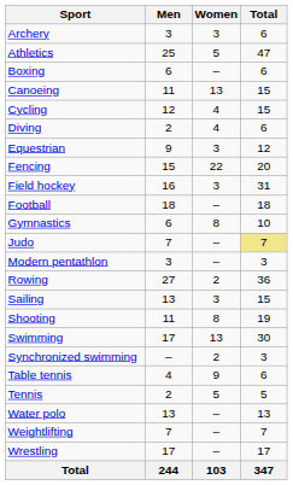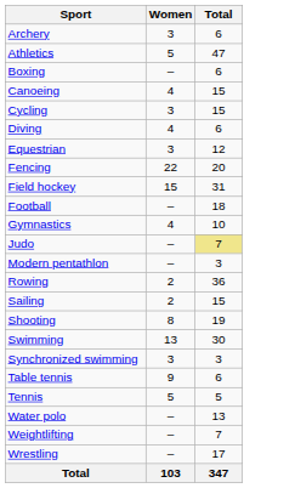 <table class="wikitable sortable" style="text-align:center;">
 <tr>
 <th width=180>Sport</th>
-<th width=55>Men</th>
 <th width=55>Women</th>
 <th width=55>Total</th>
 </tr>
 <tr>
 <td align=left><a href='#'>Archery</a></td>
 <td>3</td>
-<td>3</td>
 <td>6</td>
 </tr>
 <tr>
 <td align=left><a href='#'>Athletics</a></td>
-<td>25</td>
 <td>5</td>
 <td>47</td>
 </tr>
 <tr>
 <td align=left><a href='#'>Boxing</a></td>
-<td>6</td>
 <td>–</td>
 <td>6</td>
 </tr>
 <tr>
 <td align=left><a href='#'>Canoeing</a></td>
-<td>11</td>
-<td>13</td>
+<td>4</td>
 <td>15</td>
 </tr>
 <tr>
 <td align=left><a href='#'>Cycling</a></td>
-<td>12</td>
-<td>4</td>
+<td>3</td>
 <td>15</td>
 </tr>
 <tr>
 <td align=left><a href='#'>Diving</a></td>
-<td>2</td>
 <td>4</td>
 <td>6</td>
 </tr>
 <tr>
 <td align=left><a href='#'>Equestrian</a></td>
-<td>9</td>
 <td>3</td>
 <td>12</td>
 </tr>
 <tr>
 <td align=left><a href='#'>Fencing</a></td>
-<td>15</td>
 <td>22</td>
 <td>20</td>
 </tr>
 <tr>
 <td align=left><a href='#'>Field hockey</a></td>
-<td>16</td>
-<td>3</td>
+<td>15</td>
 <td>31</td>
 </tr>
 <tr>
 <td align=left><a href='#'>Football</a></td>
-<td>18</td>
 <td>–</td>
 <td>18</td>
 </tr>
 <tr>
 <td align=left><a href='#'>Gymnastics</a></td>
-<td>6</td>
-<td>8</td>
+<td>4</td>
 <td>10</td>
 </tr>
 <tr>
 <td align=left><a href='#'>Judo</a></td>
-<td>7</td>
 <td>–</td>
 <td style="background: khaki;">7</td>
 </tr>
 <tr>
 <td align=left><a href='#'>Modern pentathlon</a></td>
-<td>3</td>
 <td>–</td>
 <td>3</td>
 </tr>
 <tr>
 <td align=left><a href='#'>Rowing</a></td>
-<td>27</td>
 <td>2</td>
 <td>36</td>
 </tr>
 <tr>
 <td align=left><a href='#'>Sailing</a></td>
-<td>13</td>
-<td>3</td>
+<td>2</td>
 <td>15</td>
 </tr>
 <tr>
 <td align=left><a href='#'>Shooting</a></td>
-<td>11</td>
 <td>8</td>
 <td>19</td>
 </tr>
 <tr>
 <td align=left><a href='#'>Swimming</a></td>
-<td>17</td>
 <td>13</td>
 <td>30</td>
 </tr>
 <tr>
 <td align=left><a href='#'>Synchronized swimming</a></td>
-<td>–</td>
-<td>2</td>
+<td>3</td>
 <td>3</td>
 </tr>
 <tr>
 <td align=left><a href='#'>Table tennis</a></td>
-<td>4</td>
 <td>9</td>
 <td>6</td>
 </tr>
 <tr>
 <td align=left><a href='#'>Tennis</a></td>
-<td>2</td>
 <td>5</td>
 <td>5</td>
 </tr>
 <tr>
 <td align=left><a href='#'>Water polo</a></td>
-<td>13</td>
 <td>–</td>
 <td>13</td>
 </tr>
 <tr>
 <td align=left><a href='#'>Weightlifting</a></td>
-<td>7</td>
 <td>–</td>
 <td>7</td>
 </tr>
 <tr>
 <td align=left><a href='#'>Wrestling</a></td>
-<td>17</td>
 <td>–</td>
 <td>17</td>
 </tr>
 <tr>
 <th>Total</th>
-<th>244</th>
 <th>103</th>
 <th>347</th>
 </tr>
 </table>
